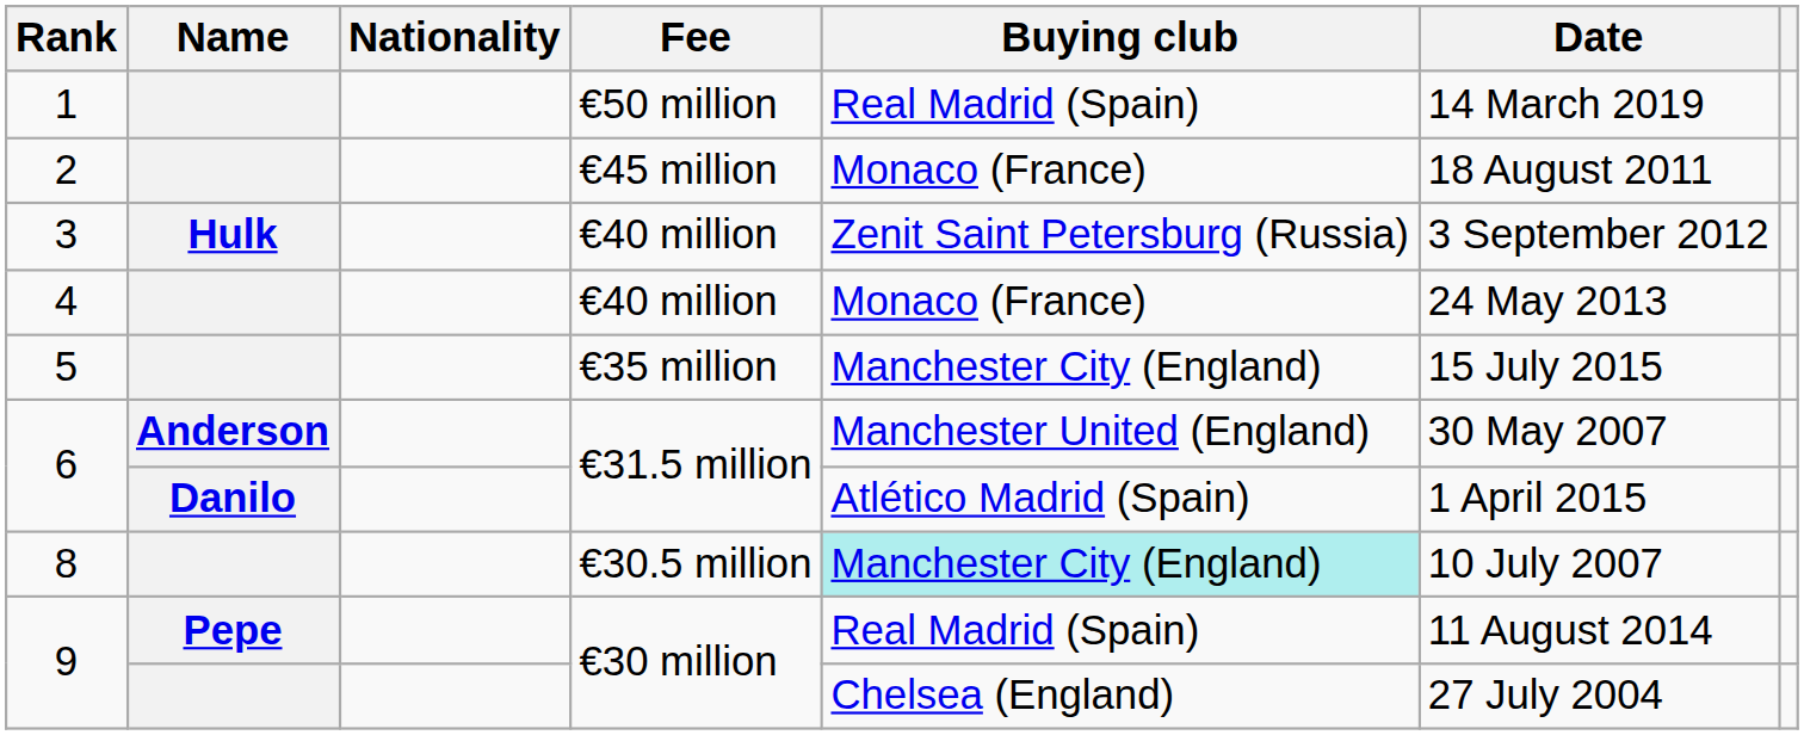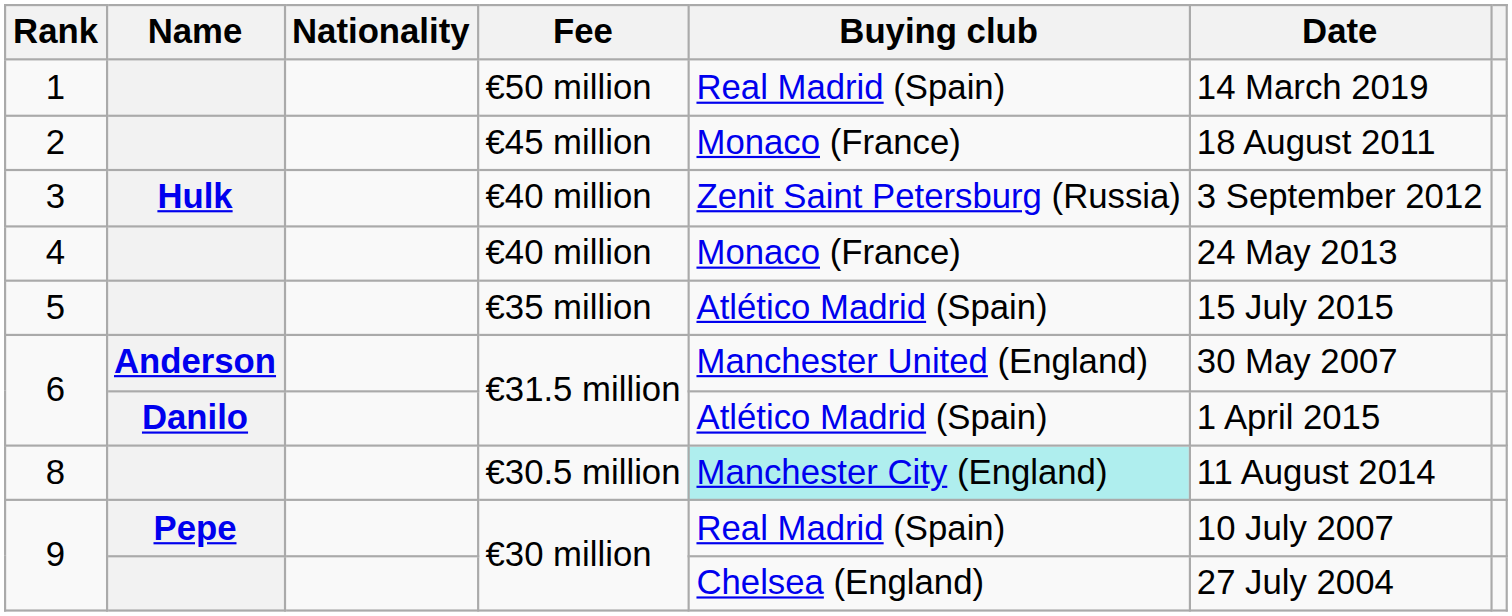 <table class="wikitable sortable plainrowheaders">
 <tr>
 <th scope="col">Rank</th>
 <th scope="col">Name</th>
 <th scope="col">Nationality</th>
 <th scope="col">Fee</th>
 <th scope="col">Buying club</th>
 <th scope="col">Date</th>
 <th scope="col" class="unsortable"></th>
 </tr>
 <tr>
 <td align="center">1</td>
 <th scope="row"></th>
 <td></td>
 <td>€50 million</td>
 <td><a href='#'>Real Madrid</a> (Spain)</td>
 <td>14 March 2019</td>
 <td style="text-align:center;"></td>
 </tr>
 <tr>
 <td align="center">2</td>
 <th scope="row"></th>
 <td></td>
 <td>€45 million</td>
 <td><a href='#'>Monaco</a> (France)</td>
 <td>18 August 2011</td>
 <td style="text-align:center;"></td>
 </tr>
 <tr>
 <td align="center">3</td>
 <th scope="row"><a href='#'>Hulk</a></th>
 <td></td>
 <td>€40 million</td>
 <td><a href='#'>Zenit Saint Petersburg</a> (Russia)</td>
 <td>3 September 2012</td>
 <td style="text-align:center;"></td>
 </tr>
 <tr>
 <td align="center">4</td>
 <th scope="row"></th>
 <td></td>
 <td>€40 million</td>
 <td><a href='#'>Monaco</a> (France)</td>
 <td>24 May 2013</td>
 <td style="text-align:center;"></td>
 </tr>
 <tr>
 <td align="center">5</td>
 <th scope="row"></th>
 <td></td>
 <td>€35 million</td>
-<td><a href='#'>Manchester City</a> (England)</td>
+<td><a href='#'>Atlético Madrid</a> (Spain)</td>
 <td>15 July 2015</td>
 <td style="text-align:center;"></td>
 </tr>
 <tr>
 <td align="center" rowspan="2">6</td>
 <th scope="row"><a href='#'>Anderson</a></th>
 <td></td>
 <td rowspan="2">€31.5 million</td>
 <td><a href='#'>Manchester United</a> (England)</td>
 <td>30 May 2007</td>
 <td style="text-align:center;"></td>
 </tr>
 <tr>
 <th scope="row"><a href='#'>Danilo</a></th>
 <td></td>
 <td><a href='#'>Atlético Madrid</a> (Spain)</td>
 <td>1 April 2015</td>
 <td style="text-align:center;"></td>
 </tr>
 <tr>
 <td align="center">8</td>
 <th scope="row"></th>
 <td></td>
 <td>€30.5 million</td>
 <td style="background: paleturquoise;"><a href='#'>Manchester City</a> (England)</td>
-<td>10 July 2007</td>
+<td>11 August 2014</td>
 <td style="text-align:center;"></td>
 </tr>
 <tr>
 <td align="center" rowspan="2">9</td>
 <th scope="row"><a href='#'>Pepe</a></th>
 <td></td>
 <td rowspan="2">€30 million</td>
 <td><a href='#'>Real Madrid</a> (Spain)</td>
-<td>11 August 2014</td>
+<td>10 July 2007</td>
 <td style="text-align:center;"></td>
 </tr>
 <tr>
 <th scope="row"></th>
 <td></td>
 <td><a href='#'>Chelsea</a> (England)</td>
 <td>27 July 2004</td>
 <td style="text-align:center;"></td>
 </tr>
 </table>
